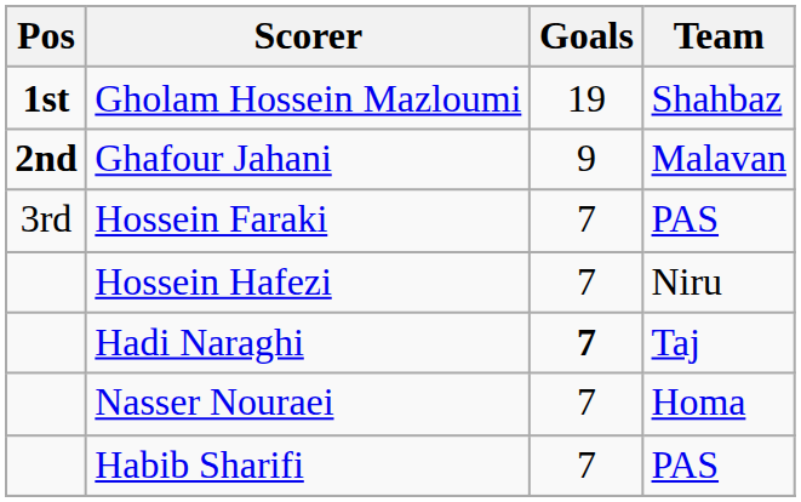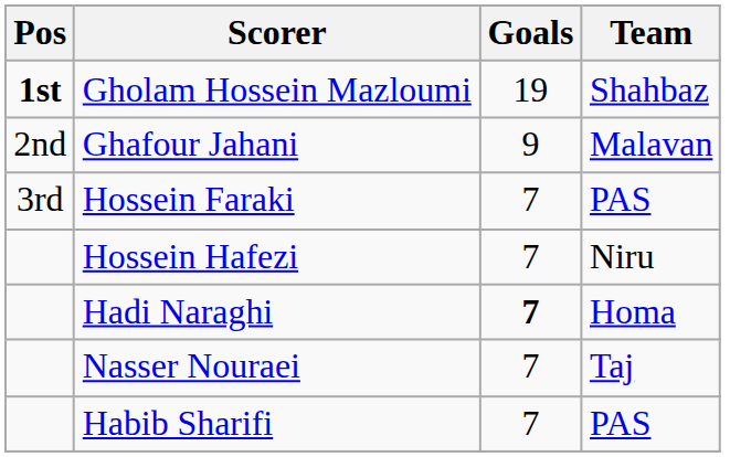 <table class="wikitable">
 <tr>
 <th>Pos</th>
 <th>Scorer</th>
 <th>Goals</th>
 <th>Team</th>
 </tr>
 <tr>
 <td align=center><strong>1st</strong></td>
 <td> <a href='#'>Gholam Hossein Mazloumi</a></td>
 <td align=center>19</td>
 <td><a href='#'>Shahbaz</a></td>
 </tr>
 <tr>
-<td align=center><strong>2nd</strong></td>
+<td align=center>2nd</td>
 <td> <a href='#'>Ghafour Jahani</a></td>
 <td align=center>9</td>
 <td><a href='#'>Malavan</a></td>
 </tr>
 <tr>
 <td align=center>3rd</td>
 <td> <a href='#'>Hossein Faraki</a></td>
 <td align=center>7</td>
 <td><a href='#'>PAS</a></td>
 </tr>
 <tr>
 <td></td>
 <td> <a href='#'>Hossein Hafezi</a></td>
 <td align=center>7</td>
 <td>Niru</td>
 </tr>
 <tr>
 <td></td>
 <td> <a href='#'>Hadi Naraghi</a></td>
 <td align=center><strong>7</strong></td>
-<td><a href='#'>Taj</a></td>
+<td><a href='#'>Homa</a></td>
 </tr>
 <tr>
 <td></td>
 <td> <a href='#'>Nasser Nouraei</a></td>
 <td align=center>7</td>
-<td><a href='#'>Homa</a></td>
+<td><a href='#'>Taj</a></td>
 </tr>
 <tr>
 <td></td>
 <td> <a href='#'>Habib Sharifi</a></td>
 <td align=center>7</td>
 <td><a href='#'>PAS</a></td>
 </tr>
 <tr>
 </tr>
 </table>
